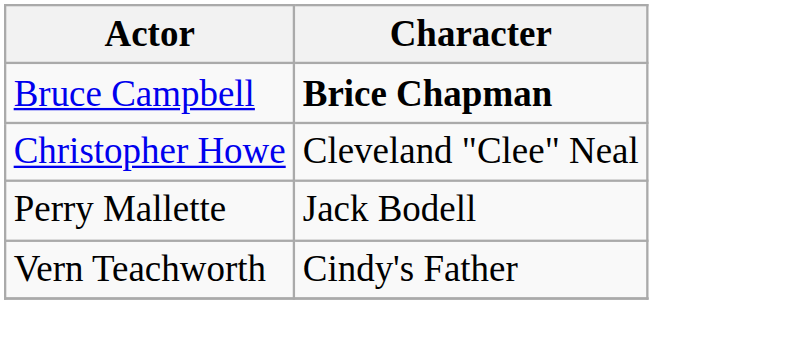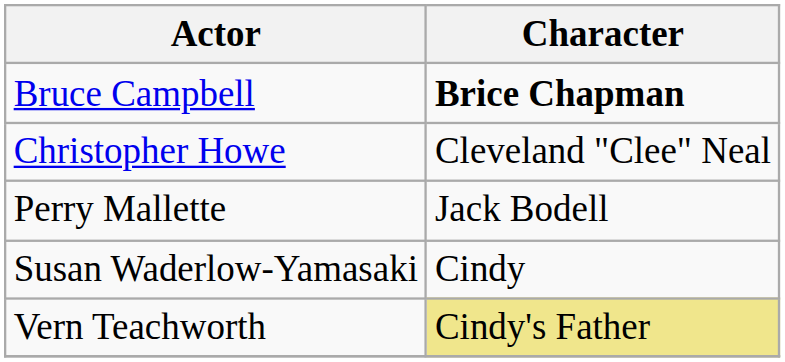 <table class="wikitable">
 <tr>
 <th>Actor</th>
 <th>Character</th>
 </tr>
 <tr>
 <td><a href='#'>Bruce Campbell</a></td>
 <td><strong>Brice Chapman</strong></td>
 </tr>
 <tr>
 <td><a href='#'>Christopher Howe</a></td>
 <td>Cleveland "Clee" Neal</td>
 </tr>
 <tr>
 <td>Perry Mallette</td>
 <td>Jack Bodell</td>
 </tr>
 <tr>
+<td>Susan Waderlow-Yamasaki</td>
+<td>Cindy</td>
+</tr>
+<tr>
 <td>Vern Teachworth</td>
-<td>Cindy's Father</td>
+<td style="background: khaki;">Cindy's Father</td>
 </tr>
 <tr>
 </tr>
 </table>
